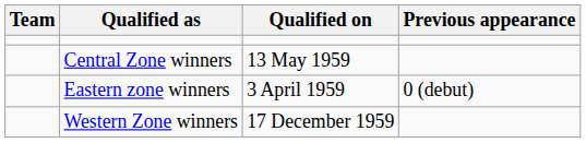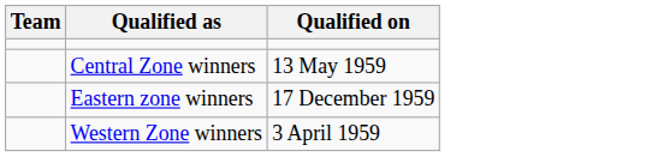 <table class="wikitable sortable" style="text-align:left;">
 <tr>
 <th>Team</th>
 <th>Qualified as</th>
 <th>Qualified on</th>
-<th>Previous appearance</th>
 </tr>
 <tr>
-<td></td>
 <td></td>
 <td></td>
 <td></td>
 </tr>
 <tr>
 <td></td>
 <td><a href='#'>Central Zone</a> winners</td>
 <td>13 May 1959</td>
-<td></td>
 </tr>
 <tr>
 <td></td>
 <td><a href='#'>Eastern zone</a> winners</td>
-<td>3 April 1959</td>
-<td>0 (debut)</td>
+<td>17 December 1959</td>
 </tr>
 <tr>
 <td></td>
 <td><a href='#'>Western Zone</a> winners</td>
-<td>17 December 1959</td>
-<td></td>
+<td>3 April 1959</td>
 </tr>
 </table>
